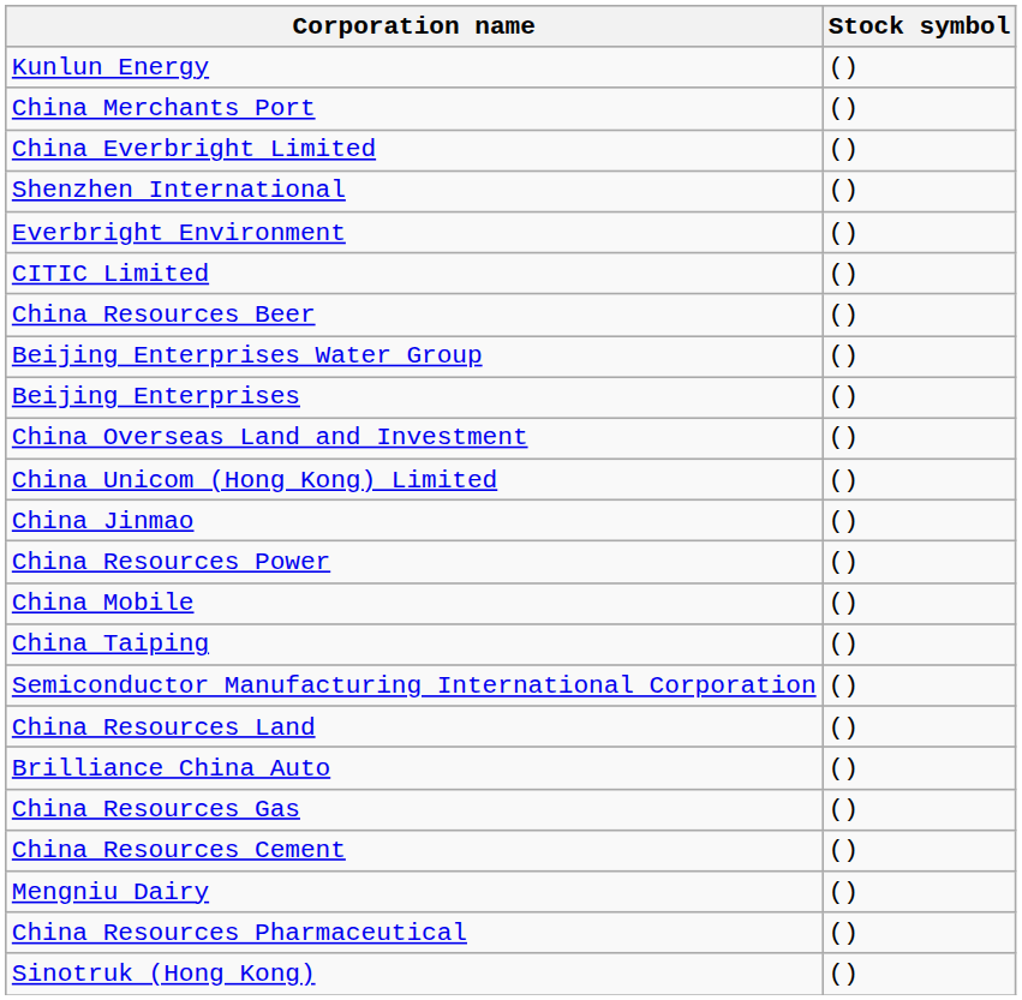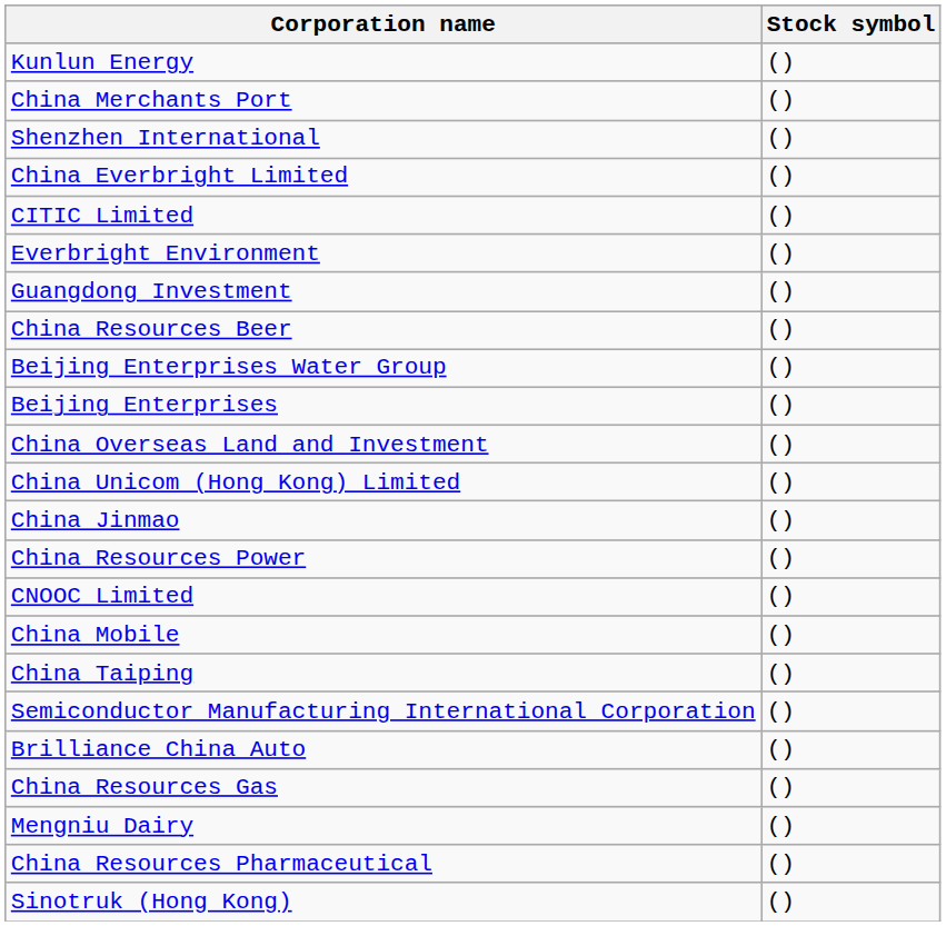 <table class="wikitable sortable">
 <tr>
 <th>Corporation name</th>
 <th>Stock symbol</th>
 </tr>
 <tr>
 <td><a href='#'>Kunlun Energy</a></td>
 <td>()</td>
 </tr>
 <tr>
 <td><a href='#'>China Merchants Port</a></td>
 <td>()</td>
 </tr>
 <tr>
+<td><a href='#'>Shenzhen International</a></td>
+<td>()</td>
+</tr>
+<tr>
 <td><a href='#'>China Everbright Limited</a></td>
 <td>()</td>
 </tr>
 <tr>
-<td><a href='#'>Shenzhen International</a></td>
+<td><a href='#'>CITIC Limited</a></td>
 <td>()</td>
 </tr>
 <tr>
 <td><a href='#'>Everbright Environment</a></td>
 <td>()</td>
 </tr>
 <tr>
-<td><a href='#'>CITIC Limited</a></td>
+<td><a href='#'>Guangdong Investment</a></td>
 <td>()</td>
 </tr>
 <tr>
 <td><a href='#'>China Resources Beer</a></td>
 <td>()</td>
 </tr>
 <tr>
 <td><a href='#'>Beijing Enterprises Water Group</a></td>
 <td>()</td>
 </tr>
 <tr>
 <td><a href='#'>Beijing Enterprises</a></td>
 <td>()</td>
 </tr>
 <tr>
 <td><a href='#'>China Overseas Land and Investment</a></td>
 <td>()</td>
 </tr>
 <tr>
 <td><a href='#'>China Unicom (Hong Kong) Limited</a></td>
 <td>()</td>
 </tr>
 <tr>
 <td><a href='#'>China Jinmao</a></td>
 <td>()</td>
 </tr>
 <tr>
 <td><a href='#'>China Resources Power</a></td>
 <td>()</td>
 </tr>
 <tr>
+<td><a href='#'>CNOOC Limited</a></td>
+<td>()</td>
+</tr>
+<tr>
 <td><a href='#'>China Mobile</a></td>
 <td>()</td>
 </tr>
 <tr>
 <td><a href='#'>China Taiping</a></td>
 <td>()</td>
 </tr>
 <tr>
 <td><a href='#'>Semiconductor Manufacturing International Corporation</a></td>
 <td>()</td>
 </tr>
 <tr>
-<td><a href='#'>China Resources Land</a></td>
-<td>()</td>
-</tr>
-<tr>
 <td><a href='#'>Brilliance China Auto</a></td>
 <td>()</td>
 </tr>
 <tr>
 <td><a href='#'>China Resources Gas</a></td>
-<td>()</td>
-</tr>
-<tr>
-<td><a href='#'>China Resources Cement</a></td>
 <td>()</td>
 </tr>
 <tr>
 <td><a href='#'>Mengniu Dairy</a></td>
 <td>()</td>
 </tr>
 <tr>
 <td><a href='#'>China Resources Pharmaceutical</a></td>
 <td>()</td>
 </tr>
 <tr>
 <td><a href='#'>Sinotruk (Hong Kong)</a></td>
 <td>()</td>
 </tr>
 <tr>
 </tr>
 </table>
